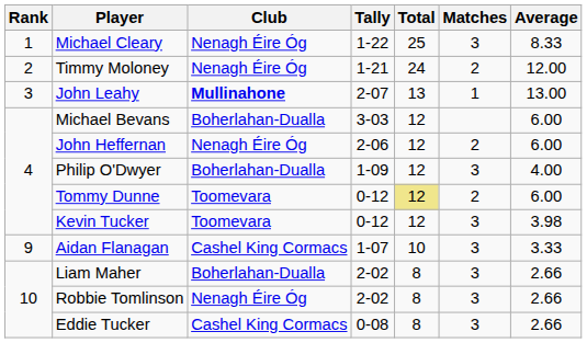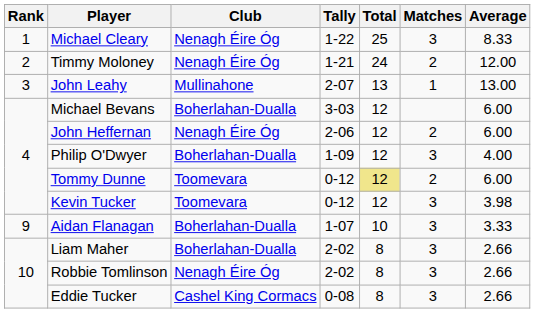 <table class="wikitable">
 <tr>
 <th>Rank</th>
 <th>Player</th>
 <th>Club</th>
 <th>Tally</th>
 <th>Total</th>
 <th>Matches</th>
 <th>Average</th>
 </tr>
 <tr>
 <td rowspan="1" style="text-align:center;">1</td>
 <td><a href='#'>Michael Cleary</a></td>
 <td><a href='#'>Nenagh Éire Óg</a></td>
 <td align=center>1-22</td>
 <td align=center>25</td>
 <td align=center>3</td>
 <td align=center>8.33</td>
 </tr>
 <tr>
 <td rowspan="1" style="text-align:center;">2</td>
 <td>Timmy Moloney</td>
 <td><a href='#'>Nenagh Éire Óg</a></td>
 <td align=center>1-21</td>
 <td align=center>24</td>
 <td align=center>2</td>
 <td align=center>12.00</td>
 </tr>
 <tr>
 <td rowspan="1" style="text-align:center;">3</td>
 <td><a href='#'>John Leahy</a></td>
-<td><strong><a href='#'>Mullinahone</a></strong></td>
+<td><a href='#'>Mullinahone</a></td>
 <td align=center>2-07</td>
 <td align=center>13</td>
 <td align=center>1</td>
 <td align=center>13.00</td>
 </tr>
 <tr>
 <td rowspan="5" style="text-align:center;">4</td>
 <td>Michael Bevans</td>
 <td><a href='#'>Boherlahan-Dualla</a></td>
 <td align=center>3-03</td>
 <td align=center>12</td>
 <td align=center></td>
 <td align=center>6.00</td>
 </tr>
 <tr>
 <td><a href='#'>John Heffernan</a></td>
 <td><a href='#'>Nenagh Éire Óg</a></td>
 <td align=center>2-06</td>
 <td align=center>12</td>
 <td align=center>2</td>
 <td align=center>6.00</td>
 </tr>
 <tr>
 <td>Philip O'Dwyer</td>
 <td><a href='#'>Boherlahan-Dualla</a></td>
 <td align=center>1-09</td>
 <td align=center>12</td>
 <td align=center>3</td>
 <td align=center>4.00</td>
 </tr>
 <tr>
 <td><a href='#'>Tommy Dunne</a></td>
 <td><a href='#'>Toomevara</a></td>
 <td align=center>0-12</td>
 <td align=center style="background: khaki;">12</td>
 <td align=center>2</td>
 <td align=center>6.00</td>
 </tr>
 <tr>
 <td><a href='#'>Kevin Tucker</a></td>
 <td><a href='#'>Toomevara</a></td>
 <td align=center>0-12</td>
 <td align=center>12</td>
 <td align=center>3</td>
 <td align=center>3.98</td>
 </tr>
 <tr>
 <td rowspan="1" style="text-align:center;">9</td>
 <td><a href='#'>Aidan Flanagan</a></td>
-<td><a href='#'>Cashel King Cormacs</a></td>
+<td><a href='#'>Boherlahan-Dualla</a></td>
 <td align=center>1-07</td>
 <td align=center>10</td>
 <td align=center>3</td>
 <td align=center>3.33</td>
 </tr>
 <tr>
 <td rowspan="3" style="text-align:center;">10</td>
 <td>Liam Maher</td>
 <td><a href='#'>Boherlahan-Dualla</a></td>
 <td align=center>2-02</td>
 <td align=center>8</td>
 <td align=center>3</td>
 <td align=center>2.66</td>
 </tr>
 <tr>
 <td>Robbie Tomlinson</td>
 <td><a href='#'>Nenagh Éire Óg</a></td>
 <td align=center>2-02</td>
 <td align=center>8</td>
 <td align=center>3</td>
 <td align=center>2.66</td>
 </tr>
 <tr>
 <td>Eddie Tucker</td>
 <td><a href='#'>Cashel King Cormacs</a></td>
 <td align=center>0-08</td>
 <td align=center>8</td>
 <td align=center>3</td>
 <td align=center>2.66</td>
 </tr>
 </table>
